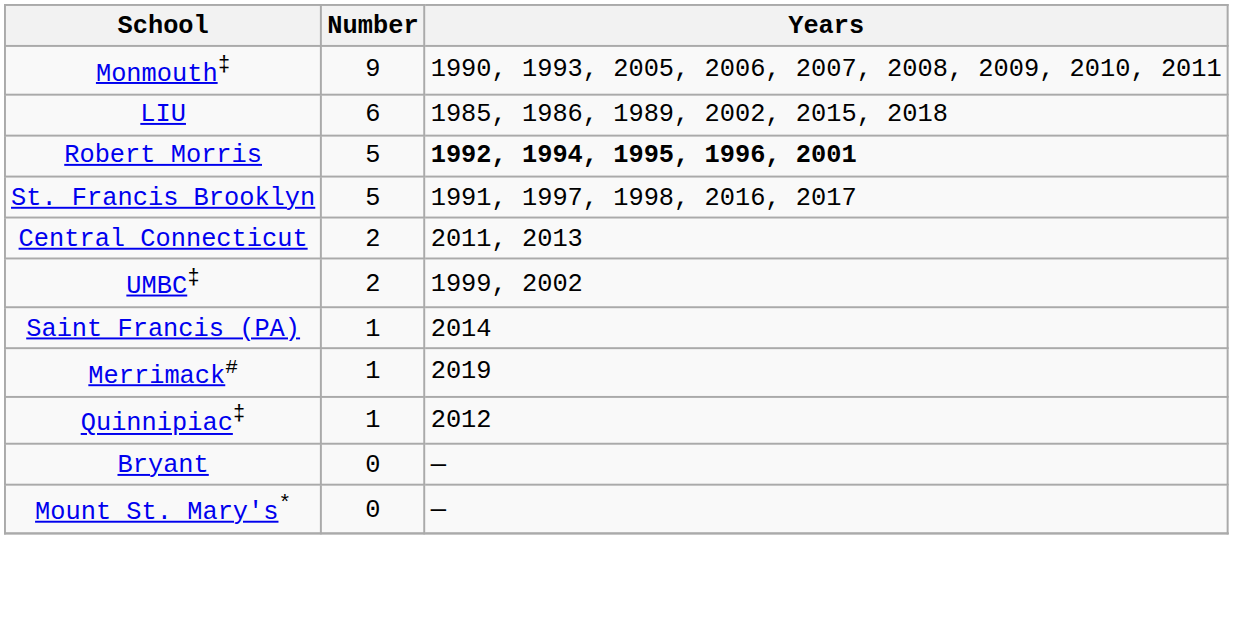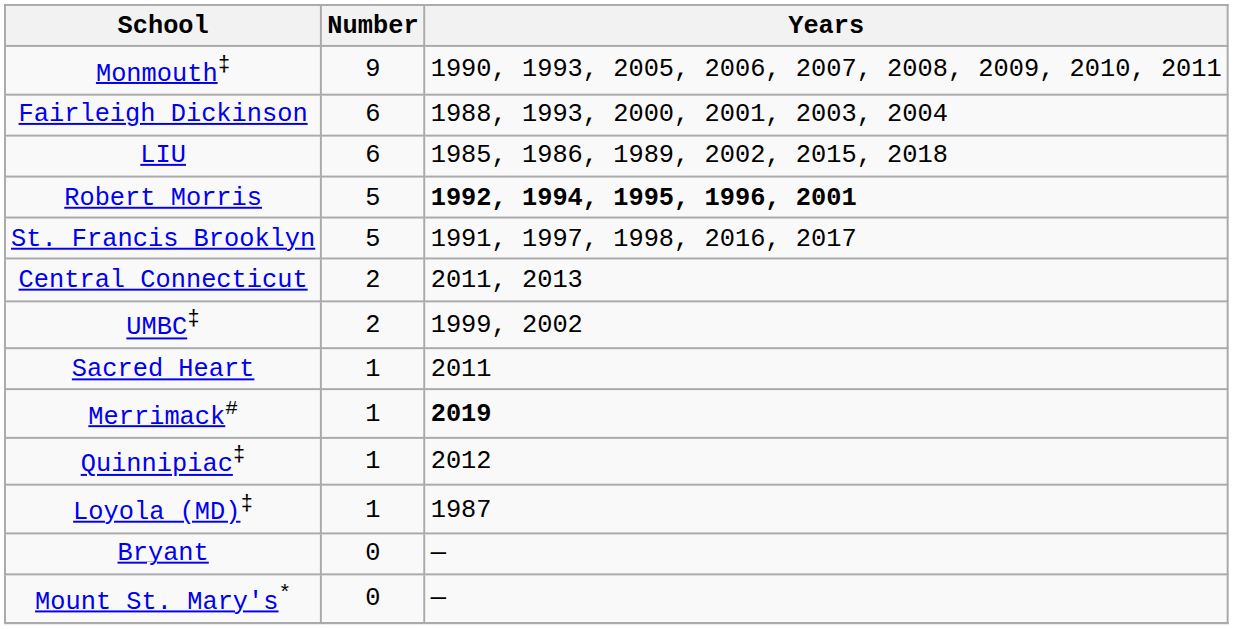 <table class="wikitable sortable" style="text-align:center;">
 <tr>
 <th>School</th>
 <th>Number</th>
 <th class=unsortable>Years</th>
 </tr>
 <tr>
 <td><a href='#'>Monmouth</a><sup>‡</sup></td>
 <td>9</td>
 <td align=left>1990, 1993, 2005, 2006, 2007, 2008, 2009, 2010, 2011</td>
+</tr>
+<tr>
+<td><a href='#'>Fairleigh Dickinson</a></td>
+<td>6</td>
+<td align=left>1988, 1993, 2000, 2001, 2003, 2004</td>
 </tr>
 <tr>
 <td><a href='#'>LIU</a></td>
 <td>6</td>
 <td align=left>1985, 1986, 1989, 2002, 2015, 2018</td>
 </tr>
 <tr>
 <td><a href='#'>Robert Morris</a></td>
 <td>5</td>
 <td align=left><strong>1992, 1994, 1995, 1996, 2001</strong></td>
 </tr>
 <tr>
 <td><a href='#'>St. Francis Brooklyn</a></td>
 <td>5</td>
 <td align=left>1991, 1997, 1998, 2016, 2017</td>
 </tr>
 <tr>
 <td><a href='#'>Central Connecticut</a></td>
 <td>2</td>
 <td align=left>2011, 2013</td>
 </tr>
 <tr>
 <td><a href='#'>UMBC</a><sup>‡</sup></td>
 <td>2</td>
 <td align=left>1999, 2002</td>
 </tr>
 <tr>
-<td><a href='#'>Saint Francis (PA)</a></td>
+<td><a href='#'>Sacred Heart</a></td>
 <td>1</td>
-<td align=left>2014</td>
+<td align=left>2011</td>
 </tr>
 <tr>
 <td><a href='#'>Merrimack</a><sup>#</sup></td>
 <td>1</td>
-<td align=left>2019</td>
+<td align=left><strong>2019</strong></td>
 </tr>
 <tr>
 <td><a href='#'>Quinnipiac</a><sup>‡</sup></td>
 <td>1</td>
 <td align=left>2012</td>
+</tr>
+<tr>
+<td><a href='#'>Loyola (MD)</a><sup>‡</sup></td>
+<td>1</td>
+<td align=left>1987</td>
 </tr>
 <tr>
 <td><a href='#'>Bryant</a></td>
 <td>0</td>
 <td align=left>—</td>
 </tr>
 <tr>
 <td><a href='#'>Mount St. Mary's</a><sup>*</sup></td>
 <td>0</td>
 <td align=left>—</td>
 </tr>
 <tr>
 </tr>
 </table>
